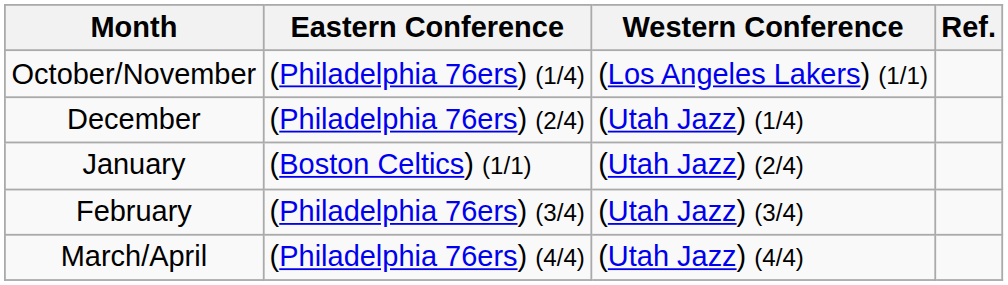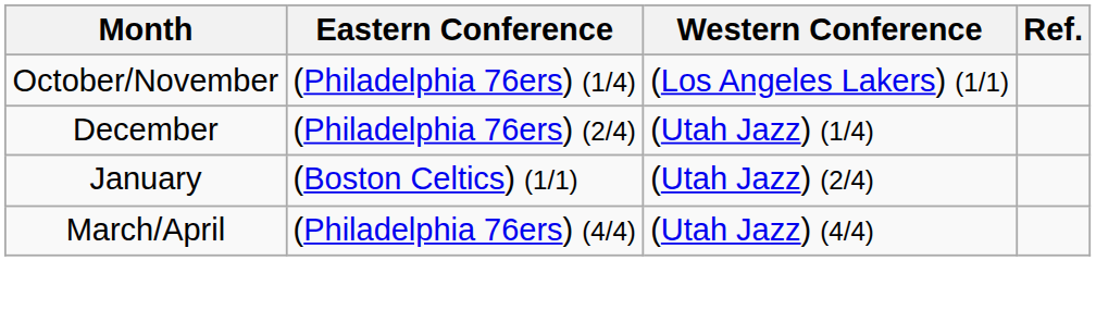 <table class="wikitable sortable" style="text-align:left">
 <tr>
 <th>Month</th>
 <th>Eastern Conference</th>
 <th>Western Conference</th>
 <th class=unsortable>Ref.</th>
 </tr>
 <tr>
 <td align=center>October/November</td>
 <td> (<a href='#'>Philadelphia 76ers</a>) <small>(1/4)</small></td>
 <td> (<a href='#'>Los Angeles Lakers</a>) <small>(1/1)</small></td>
 <td align=center></td>
 </tr>
 <tr>
 <td align=center>December</td>
 <td> (<a href='#'>Philadelphia 76ers</a>) <small>(2/4)</small></td>
 <td> (<a href='#'>Utah Jazz</a>) <small>(1/4)</small></td>
 <td align=center></td>
 </tr>
 <tr>
 <td align=center>January</td>
 <td> (<a href='#'>Boston Celtics</a>) <small>(1/1)</small></td>
 <td> (<a href='#'>Utah Jazz</a>) <small>(2/4)</small></td>
 <td align=center></td>
 </tr>
 <tr>
-<td align=center>February</td>
-<td> (<a href='#'>Philadelphia 76ers</a>) <small>(3/4)</small></td>
-<td> (<a href='#'>Utah Jazz</a>) <small>(3/4)</small></td>
-<td align=center></td>
-</tr>
-<tr>
 <td align=center>March/April</td>
 <td> (<a href='#'>Philadelphia 76ers</a>) <small>(4/4)</small></td>
 <td> (<a href='#'>Utah Jazz</a>) <small>(4/4)</small></td>
 <td align=center></td>
 </tr>
 </table>
